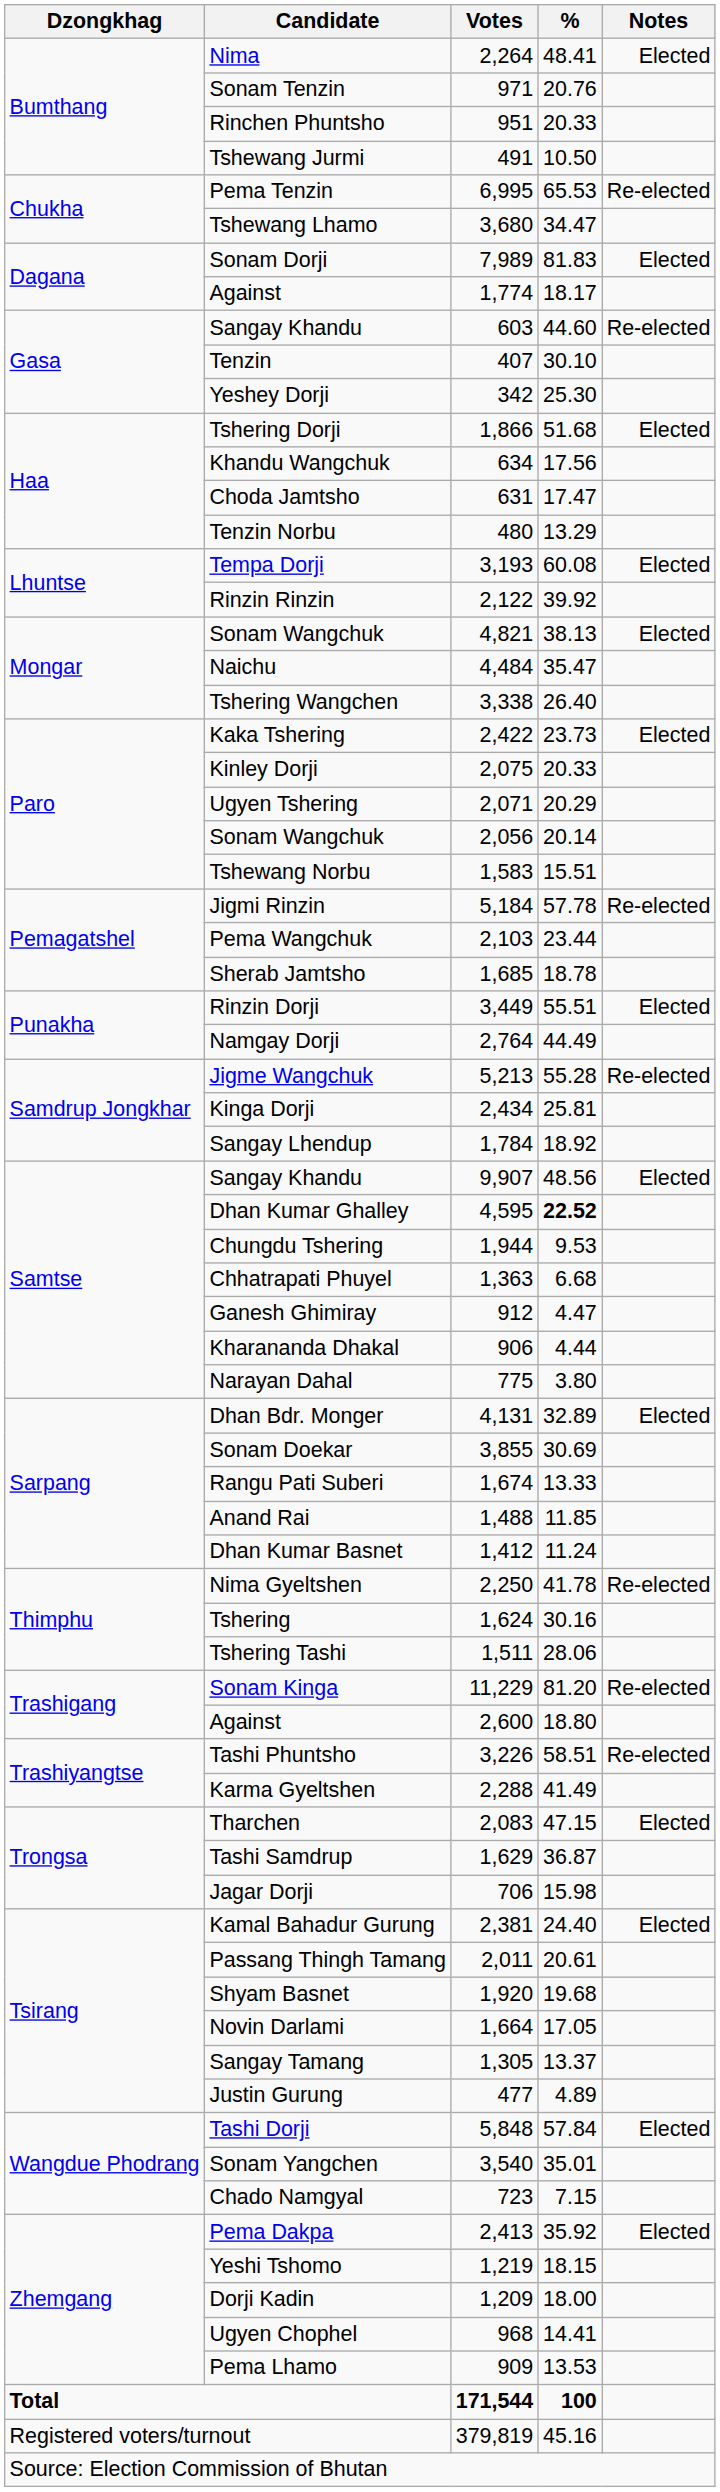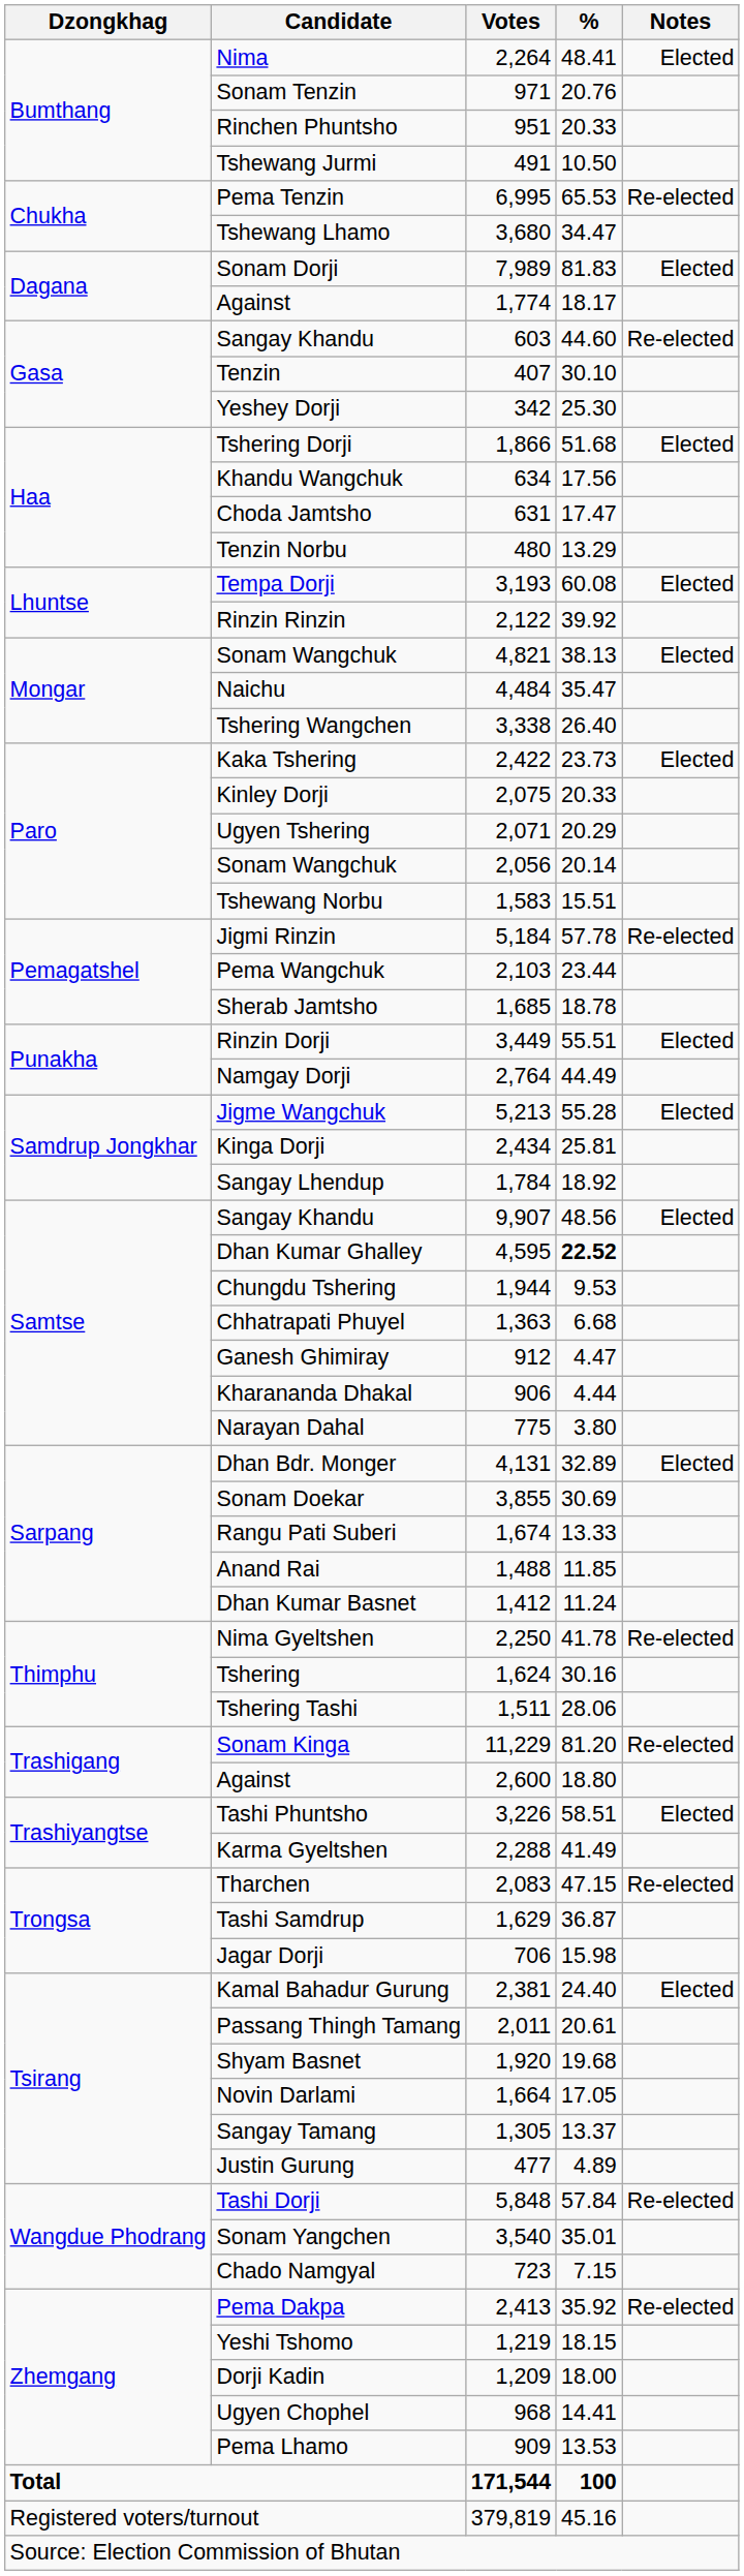 <table class=wikitable style=text-align:right>
 <tr>
 <th>Dzongkhag</th>
 <th>Candidate</th>
 <th>Votes</th>
 <th>%</th>
 <th>Notes</th>
 </tr>
 <tr>
 <td align=left rowspan=4><a href='#'>Bumthang</a></td>
 <td align=left><a href='#'>Nima</a></td>
 <td>2,264</td>
 <td>48.41</td>
 <td>Elected</td>
 </tr>
 <tr>
 <td align=left>Sonam Tenzin</td>
 <td>971</td>
 <td>20.76</td>
 <td></td>
 </tr>
 <tr>
 <td align=left>Rinchen Phuntsho</td>
 <td>951</td>
 <td>20.33</td>
 <td></td>
 </tr>
 <tr>
 <td align=left>Tshewang Jurmi</td>
 <td>491</td>
 <td>10.50</td>
 <td></td>
 </tr>
 <tr>
 <td align=left rowspan=2><a href='#'>Chukha</a></td>
 <td align=left>Pema Tenzin</td>
 <td>6,995</td>
 <td>65.53</td>
 <td>Re-elected</td>
 </tr>
 <tr>
 <td align=left>Tshewang Lhamo</td>
 <td>3,680</td>
 <td>34.47</td>
 <td></td>
 </tr>
 <tr>
 <td align=left rowspan=2><a href='#'>Dagana</a></td>
 <td align=left>Sonam Dorji</td>
 <td>7,989</td>
 <td>81.83</td>
 <td>Elected</td>
 </tr>
 <tr>
 <td align=left>Against</td>
 <td>1,774</td>
 <td>18.17</td>
 <td></td>
 </tr>
 <tr>
 <td align=left rowspan=3><a href='#'>Gasa</a></td>
 <td align=left>Sangay Khandu</td>
 <td>603</td>
 <td>44.60</td>
 <td>Re-elected</td>
 </tr>
 <tr>
 <td align=left>Tenzin</td>
 <td>407</td>
 <td>30.10</td>
 <td></td>
 </tr>
 <tr>
 <td align=left>Yeshey Dorji</td>
 <td>342</td>
 <td>25.30</td>
 <td></td>
 </tr>
 <tr>
 <td align=left rowspan=4><a href='#'>Haa</a></td>
 <td align=left>Tshering Dorji</td>
 <td>1,866</td>
 <td>51.68</td>
 <td>Elected</td>
 </tr>
 <tr>
 <td align=left>Khandu Wangchuk</td>
 <td>634</td>
 <td>17.56</td>
 <td></td>
 </tr>
 <tr>
 <td align=left>Choda Jamtsho</td>
 <td>631</td>
 <td>17.47</td>
 <td></td>
 </tr>
 <tr>
 <td align=left>Tenzin Norbu</td>
 <td>480</td>
 <td>13.29</td>
 <td></td>
 </tr>
 <tr>
 <td align=left rowspan=2><a href='#'>Lhuntse</a></td>
 <td align=left><a href='#'>Tempa Dorji</a></td>
 <td>3,193</td>
 <td>60.08</td>
 <td>Elected</td>
 </tr>
 <tr>
 <td align=left>Rinzin Rinzin</td>
 <td>2,122</td>
 <td>39.92</td>
 <td></td>
 </tr>
 <tr>
 <td align=left rowspan=3><a href='#'>Mongar</a></td>
 <td align=left>Sonam Wangchuk</td>
 <td>4,821</td>
 <td>38.13</td>
 <td>Elected</td>
 </tr>
 <tr>
 <td align=left>Naichu</td>
 <td>4,484</td>
 <td>35.47</td>
 <td></td>
 </tr>
 <tr>
 <td align=left>Tshering Wangchen</td>
 <td>3,338</td>
 <td>26.40</td>
 <td></td>
 </tr>
 <tr>
 <td align=left rowspan=5><a href='#'>Paro</a></td>
 <td align=left>Kaka Tshering</td>
 <td>2,422</td>
 <td>23.73</td>
 <td>Elected</td>
 </tr>
 <tr>
 <td align=left>Kinley Dorji</td>
 <td>2,075</td>
 <td>20.33</td>
 <td></td>
 </tr>
 <tr>
 <td align=left>Ugyen Tshering</td>
 <td>2,071</td>
 <td>20.29</td>
 <td></td>
 </tr>
 <tr>
 <td align=left>Sonam Wangchuk</td>
 <td>2,056</td>
 <td>20.14</td>
 <td></td>
 </tr>
 <tr>
 <td align=left>Tshewang Norbu</td>
 <td>1,583</td>
 <td>15.51</td>
 <td></td>
 </tr>
 <tr>
 <td align=left rowspan=3><a href='#'>Pemagatshel</a></td>
 <td align=left>Jigmi Rinzin</td>
 <td>5,184</td>
 <td>57.78</td>
 <td>Re-elected</td>
 </tr>
 <tr>
 <td align=left>Pema Wangchuk</td>
 <td>2,103</td>
 <td>23.44</td>
 <td></td>
 </tr>
 <tr>
 <td align=left>Sherab Jamtsho</td>
 <td>1,685</td>
 <td>18.78</td>
 <td></td>
 </tr>
 <tr>
 <td align=left rowspan=2><a href='#'>Punakha</a></td>
 <td align=left>Rinzin Dorji</td>
 <td>3,449</td>
 <td>55.51</td>
 <td>Elected</td>
 </tr>
 <tr>
 <td align=left>Namgay Dorji</td>
 <td>2,764</td>
 <td>44.49</td>
 <td></td>
 </tr>
 <tr>
 <td align=left rowspan=3><a href='#'>Samdrup Jongkhar</a></td>
 <td align=left><a href='#'>Jigme Wangchuk</a></td>
 <td>5,213</td>
 <td>55.28</td>
-<td>Re-elected</td>
+<td>Elected</td>
 </tr>
 <tr>
 <td align=left>Kinga Dorji</td>
 <td>2,434</td>
 <td>25.81</td>
 <td></td>
 </tr>
 <tr>
 <td align=left>Sangay Lhendup</td>
 <td>1,784</td>
 <td>18.92</td>
 <td></td>
 </tr>
 <tr>
 <td align=left rowspan=7><a href='#'>Samtse</a></td>
 <td align=left>Sangay Khandu</td>
 <td>9,907</td>
 <td>48.56</td>
 <td>Elected</td>
 </tr>
 <tr>
 <td align=left>Dhan Kumar Ghalley</td>
 <td>4,595</td>
 <td><strong>22.52</strong></td>
 <td></td>
 </tr>
 <tr>
 <td align=left>Chungdu Tshering</td>
 <td>1,944</td>
 <td>9.53</td>
 <td></td>
 </tr>
 <tr>
 <td align=left>Chhatrapati Phuyel</td>
 <td>1,363</td>
 <td>6.68</td>
 <td></td>
 </tr>
 <tr>
 <td align=left>Ganesh Ghimiray</td>
 <td>912</td>
 <td>4.47</td>
 <td></td>
 </tr>
 <tr>
 <td align=left>Kharananda Dhakal</td>
 <td>906</td>
 <td>4.44</td>
 <td></td>
 </tr>
 <tr>
 <td align=left>Narayan Dahal</td>
 <td>775</td>
 <td>3.80</td>
 <td></td>
 </tr>
 <tr>
 <td align=left rowspan=5><a href='#'>Sarpang</a></td>
 <td align=left>Dhan Bdr. Monger</td>
 <td>4,131</td>
 <td>32.89</td>
 <td>Elected</td>
 </tr>
 <tr>
 <td align=left>Sonam Doekar</td>
 <td>3,855</td>
 <td>30.69</td>
 <td></td>
 </tr>
 <tr>
 <td align=left>Rangu Pati Suberi</td>
 <td>1,674</td>
 <td>13.33</td>
 <td></td>
 </tr>
 <tr>
 <td align=left>Anand Rai</td>
 <td>1,488</td>
 <td>11.85</td>
 <td></td>
 </tr>
 <tr>
 <td align=left>Dhan Kumar Basnet</td>
 <td>1,412</td>
 <td>11.24</td>
 <td></td>
 </tr>
 <tr>
 <td align=left rowspan=3><a href='#'>Thimphu</a></td>
 <td align=left>Nima Gyeltshen</td>
 <td>2,250</td>
 <td>41.78</td>
 <td>Re-elected</td>
 </tr>
 <tr>
 <td align=left>Tshering</td>
 <td>1,624</td>
 <td>30.16</td>
 <td></td>
 </tr>
 <tr>
 <td align=left>Tshering Tashi</td>
 <td>1,511</td>
 <td>28.06</td>
 <td></td>
 </tr>
 <tr>
 <td align=left rowspan=2><a href='#'>Trashigang</a></td>
 <td align=left><a href='#'>Sonam Kinga</a></td>
 <td>11,229</td>
 <td>81.20</td>
 <td>Re-elected</td>
 </tr>
 <tr>
 <td align=left>Against</td>
 <td>2,600</td>
 <td>18.80</td>
 <td></td>
 </tr>
 <tr>
 <td align=left rowspan=2><a href='#'>Trashiyangtse</a></td>
 <td align=left>Tashi Phuntsho</td>
 <td>3,226</td>
 <td>58.51</td>
-<td>Re-elected</td>
+<td>Elected</td>
 </tr>
 <tr>
 <td align=left>Karma Gyeltshen</td>
 <td>2,288</td>
 <td>41.49</td>
 <td></td>
 </tr>
 <tr>
 <td align=left rowspan=3><a href='#'>Trongsa</a></td>
 <td align=left>Tharchen</td>
 <td>2,083</td>
 <td>47.15</td>
-<td>Elected</td>
+<td>Re-elected</td>
 </tr>
 <tr>
 <td align=left>Tashi Samdrup</td>
 <td>1,629</td>
 <td>36.87</td>
 <td></td>
 </tr>
 <tr>
 <td align=left>Jagar Dorji</td>
 <td>706</td>
 <td>15.98</td>
 <td></td>
 </tr>
 <tr>
 <td align=left rowspan=6><a href='#'>Tsirang</a></td>
 <td align=left>Kamal Bahadur Gurung</td>
 <td>2,381</td>
 <td>24.40</td>
 <td>Elected</td>
 </tr>
 <tr>
 <td align=left>Passang Thingh Tamang</td>
 <td>2,011</td>
 <td>20.61</td>
 <td></td>
 </tr>
 <tr>
 <td align=left>Shyam Basnet</td>
 <td>1,920</td>
 <td>19.68</td>
 <td></td>
 </tr>
 <tr>
 <td align=left>Novin Darlami</td>
 <td>1,664</td>
 <td>17.05</td>
 <td></td>
 </tr>
 <tr>
 <td align=left>Sangay Tamang</td>
 <td>1,305</td>
 <td>13.37</td>
 <td></td>
 </tr>
 <tr>
 <td align=left>Justin Gurung</td>
 <td>477</td>
 <td>4.89</td>
 <td></td>
 </tr>
 <tr>
 <td align=left rowspan=3><a href='#'>Wangdue Phodrang</a></td>
 <td align=left><a href='#'>Tashi Dorji</a></td>
 <td>5,848</td>
 <td>57.84</td>
-<td>Elected</td>
+<td>Re-elected</td>
 </tr>
 <tr>
 <td align=left>Sonam Yangchen</td>
 <td>3,540</td>
 <td>35.01</td>
 <td></td>
 </tr>
 <tr>
 <td align=left>Chado Namgyal</td>
 <td>723</td>
 <td>7.15</td>
 <td></td>
 </tr>
 <tr>
 <td align=left rowspan=5><a href='#'>Zhemgang</a></td>
 <td align=left><a href='#'>Pema Dakpa</a></td>
 <td>2,413</td>
 <td>35.92</td>
-<td>Elected</td>
+<td>Re-elected</td>
 </tr>
 <tr>
 <td align=left>Yeshi Tshomo</td>
 <td>1,219</td>
 <td>18.15</td>
 <td></td>
 </tr>
 <tr>
 <td align=left>Dorji Kadin</td>
 <td>1,209</td>
 <td>18.00</td>
 <td></td>
 </tr>
 <tr>
 <td align=left>Ugyen Chophel</td>
 <td>968</td>
 <td>14.41</td>
 <td></td>
 </tr>
 <tr>
 <td align=left>Pema Lhamo</td>
 <td>909</td>
 <td>13.53</td>
 <td></td>
 </tr>
 <tr>
 <td align=left colspan=2><strong>Total</strong></td>
 <td><strong>171,544</strong></td>
 <td><strong>100</strong></td>
 <td></td>
 </tr>
 <tr>
 <td align=left colspan=2>Registered voters/turnout</td>
 <td>379,819</td>
 <td>45.16</td>
 <td></td>
 </tr>
 <tr>
 <td align=left colspan=5>Source: Election Commission of Bhutan</td>
 </tr>
 </table>
